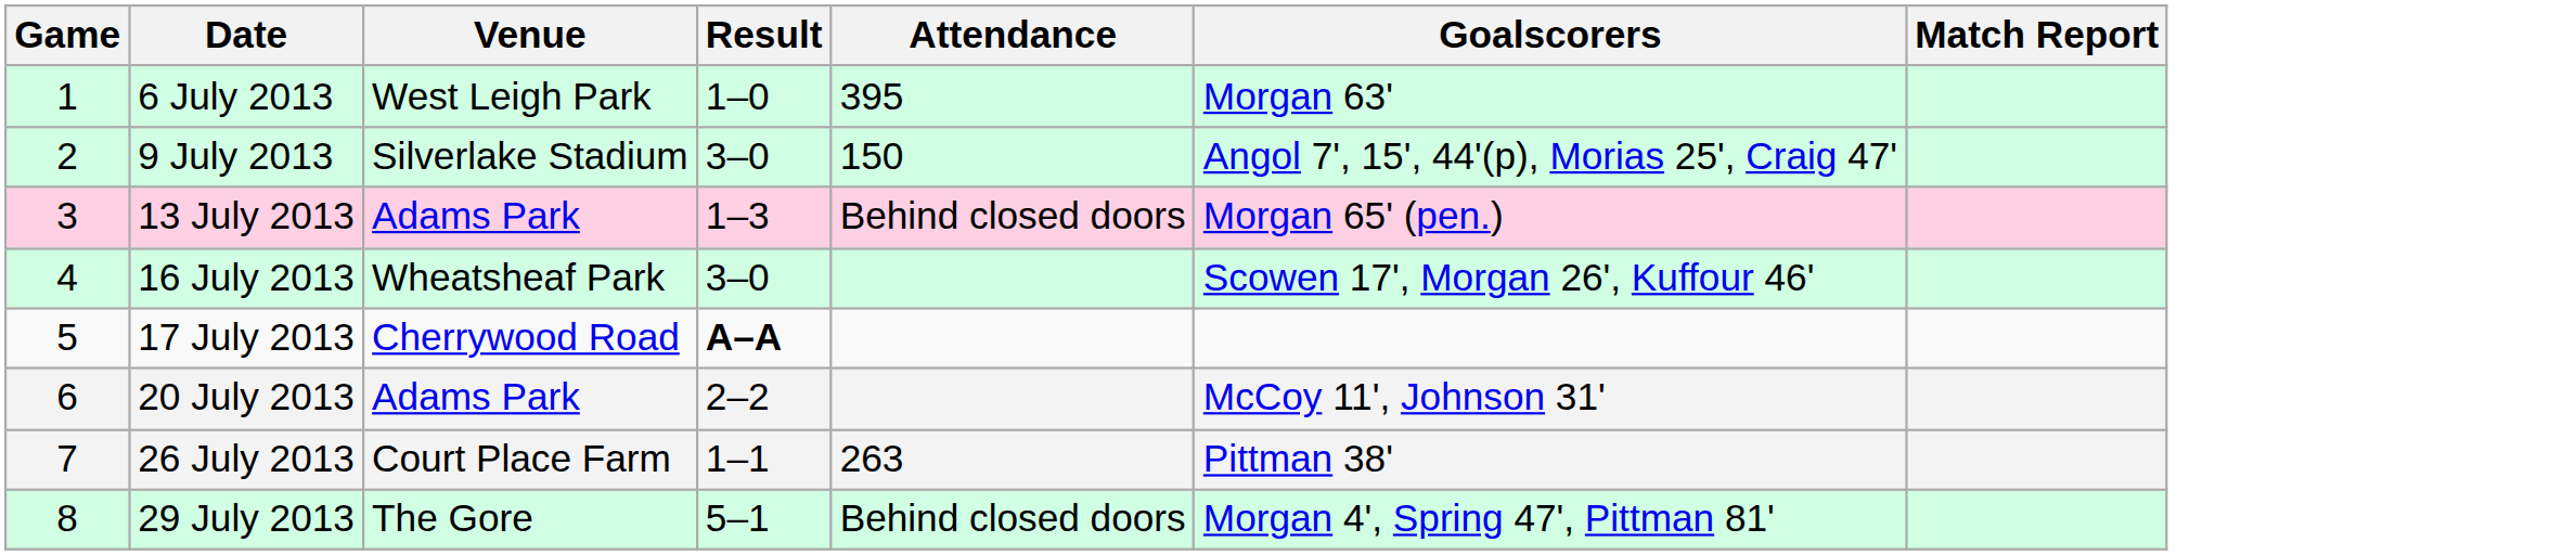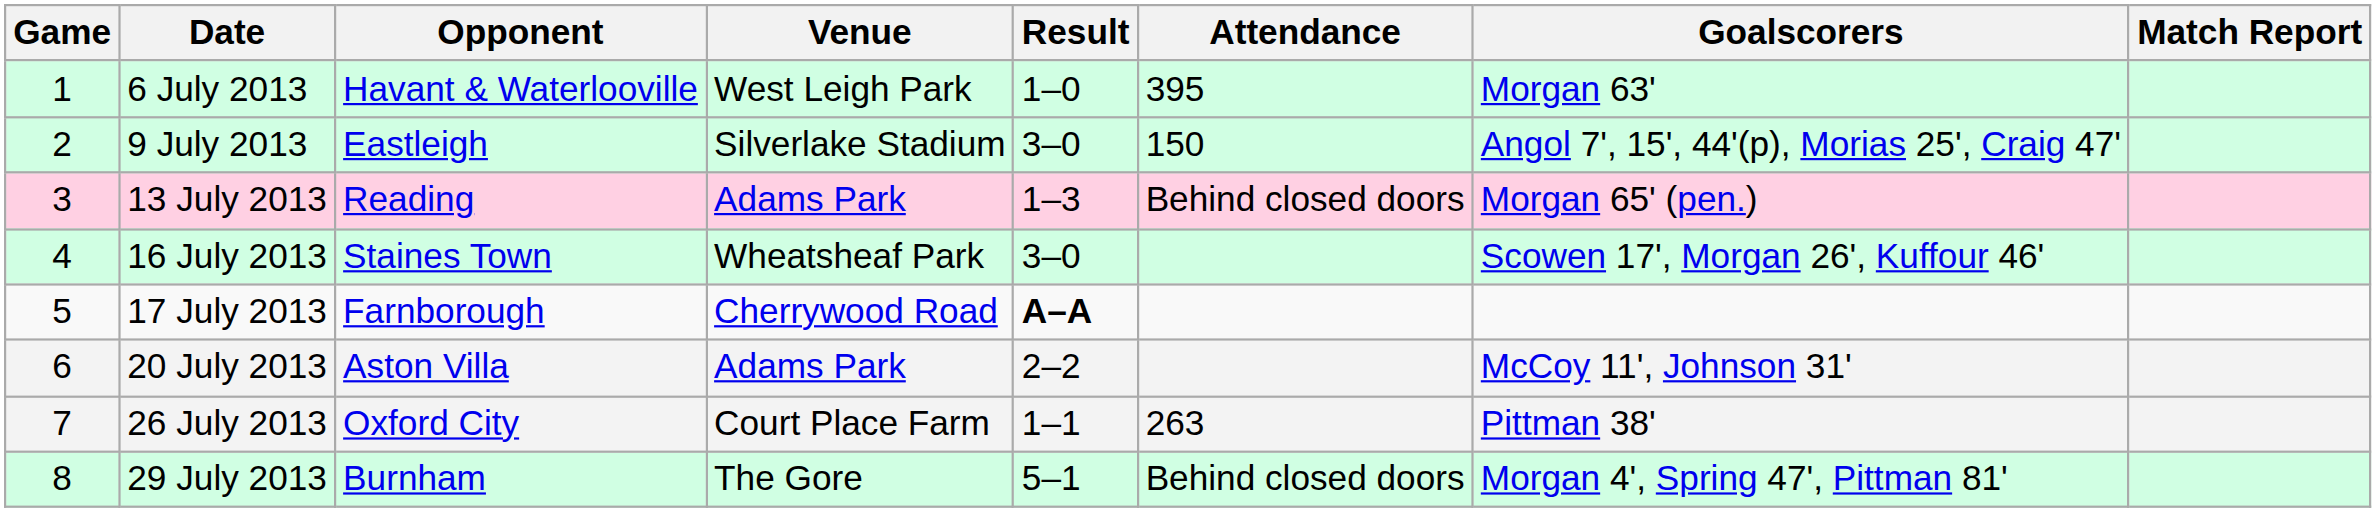 <table class="wikitable">
 <tr>
 <th>Game</th>
 <th>Date</th>
+<th>Opponent</th>
 <th>Venue</th>
 <th>Result</th>
 <th>Attendance</th>
 <th>Goalscorers</th>
 <th>Match Report</th>
 </tr>
 <tr style="background:#d0ffe3;">
 <td style="text-align:center;">1</td>
 <td>6 July 2013</td>
+<td><a href='#'>Havant & Waterlooville</a></td>
 <td>West Leigh Park</td>
 <td>1–0</td>
 <td>395</td>
 <td><a href='#'>Morgan</a> 63'</td>
 <td></td>
 </tr>
 <tr style="background:#d0ffe3;">
 <td style="text-align:center;">2</td>
 <td>9 July 2013</td>
+<td><a href='#'>Eastleigh</a></td>
 <td>Silverlake Stadium</td>
 <td>3–0</td>
 <td>150</td>
 <td><a href='#'>Angol</a> 7', 15', 44'(p), <a href='#'>Morias</a> 25', <a href='#'>Craig</a> 47'</td>
 <td></td>
 </tr>
 <tr bgcolor=#ffd0e3>
 <td style="text-align:center;">3</td>
 <td>13 July 2013</td>
+<td><a href='#'>Reading</a></td>
 <td><a href='#'>Adams Park</a></td>
 <td>1–3</td>
 <td>Behind closed doors</td>
 <td><a href='#'>Morgan</a> 65' (<a href='#'>pen.</a>)</td>
 <td></td>
 </tr>
 <tr bgcolor=#d0ffe3>
 <td style="text-align:center;">4</td>
 <td>16 July 2013</td>
+<td><a href='#'>Staines Town</a></td>
 <td>Wheatsheaf Park</td>
 <td>3–0</td>
 <td></td>
 <td><a href='#'>Scowen</a> 17', <a href='#'>Morgan</a> 26', <a href='#'>Kuffour</a> 46'</td>
 <td></td>
 </tr>
 <tr style="background:">
 <td style="text-align:center;">5</td>
 <td>17 July 2013</td>
+<td><a href='#'>Farnborough</a></td>
 <td><a href='#'>Cherrywood Road</a></td>
 <td><strong>A–A</strong></td>
 <td></td>
 <td></td>
 <td></td>
 </tr>
 <tr style="background:#f3f3f3;">
 <td style="text-align:center;">6</td>
 <td>20 July 2013</td>
+<td><a href='#'>Aston Villa</a></td>
 <td><a href='#'>Adams Park</a></td>
 <td>2–2</td>
 <td></td>
 <td><a href='#'>McCoy</a> 11', <a href='#'>Johnson</a> 31'</td>
 <td></td>
 </tr>
 <tr style="background:#f3f3f3;">
 <td style="text-align:center;">7</td>
 <td>26 July 2013</td>
+<td><a href='#'>Oxford City</a></td>
 <td>Court Place Farm</td>
 <td>1–1</td>
 <td>263</td>
 <td><a href='#'>Pittman</a> 38'</td>
 <td></td>
 </tr>
 <tr style="background:#d0ffe3;">
 <td style="text-align:center;">8</td>
 <td>29 July 2013</td>
+<td><a href='#'>Burnham</a></td>
 <td>The Gore</td>
 <td>5–1</td>
 <td>Behind closed doors</td>
 <td><a href='#'>Morgan</a> 4', <a href='#'>Spring</a> 47', <a href='#'>Pittman</a> 81'</td>
 <td></td>
 </tr>
 </table>
